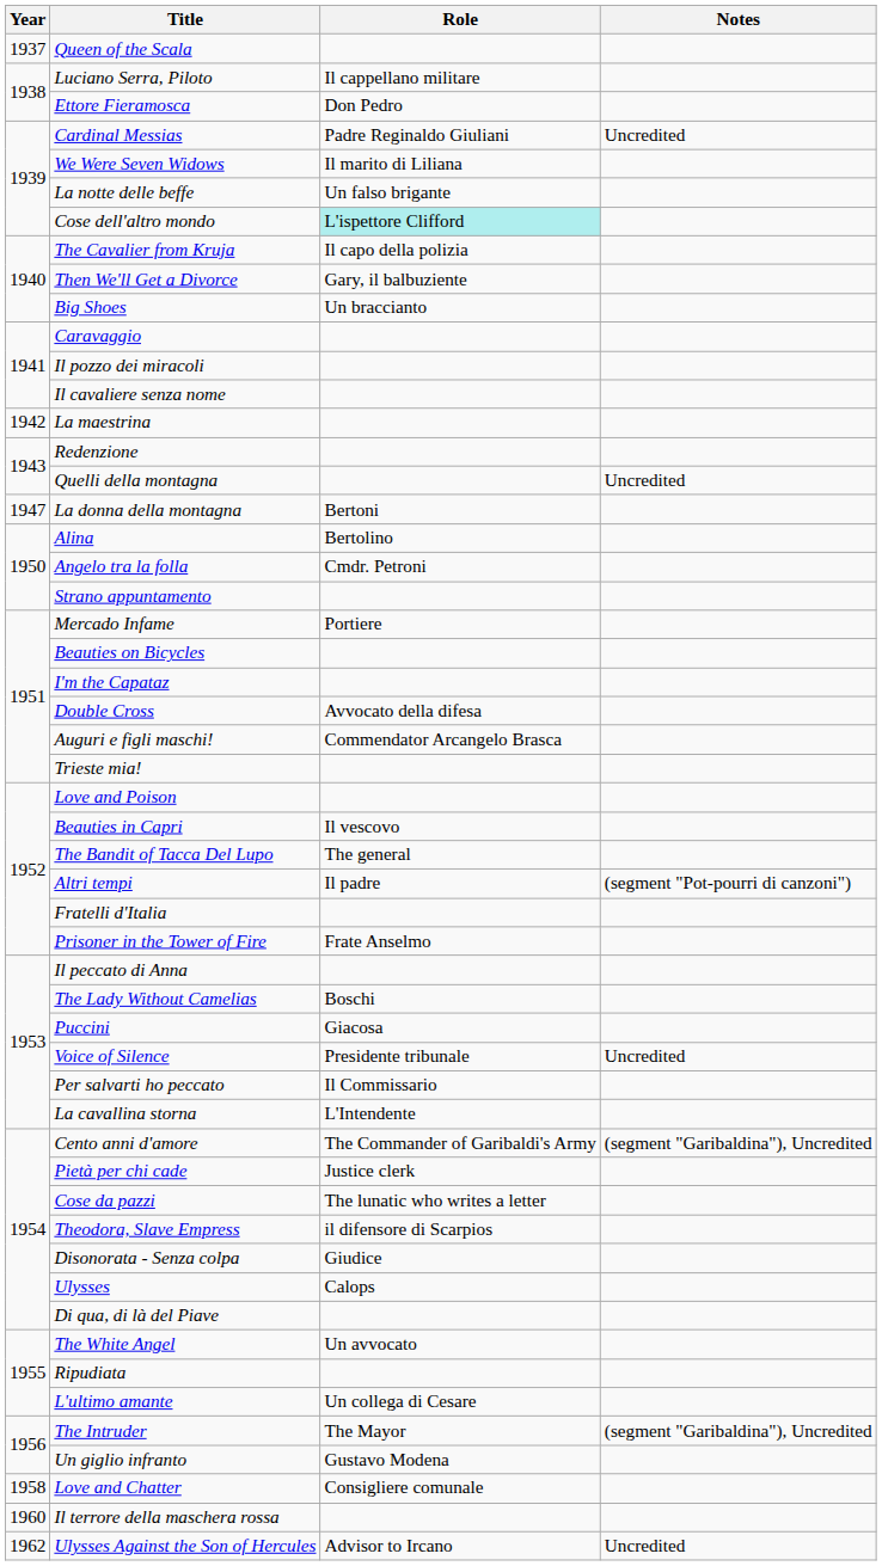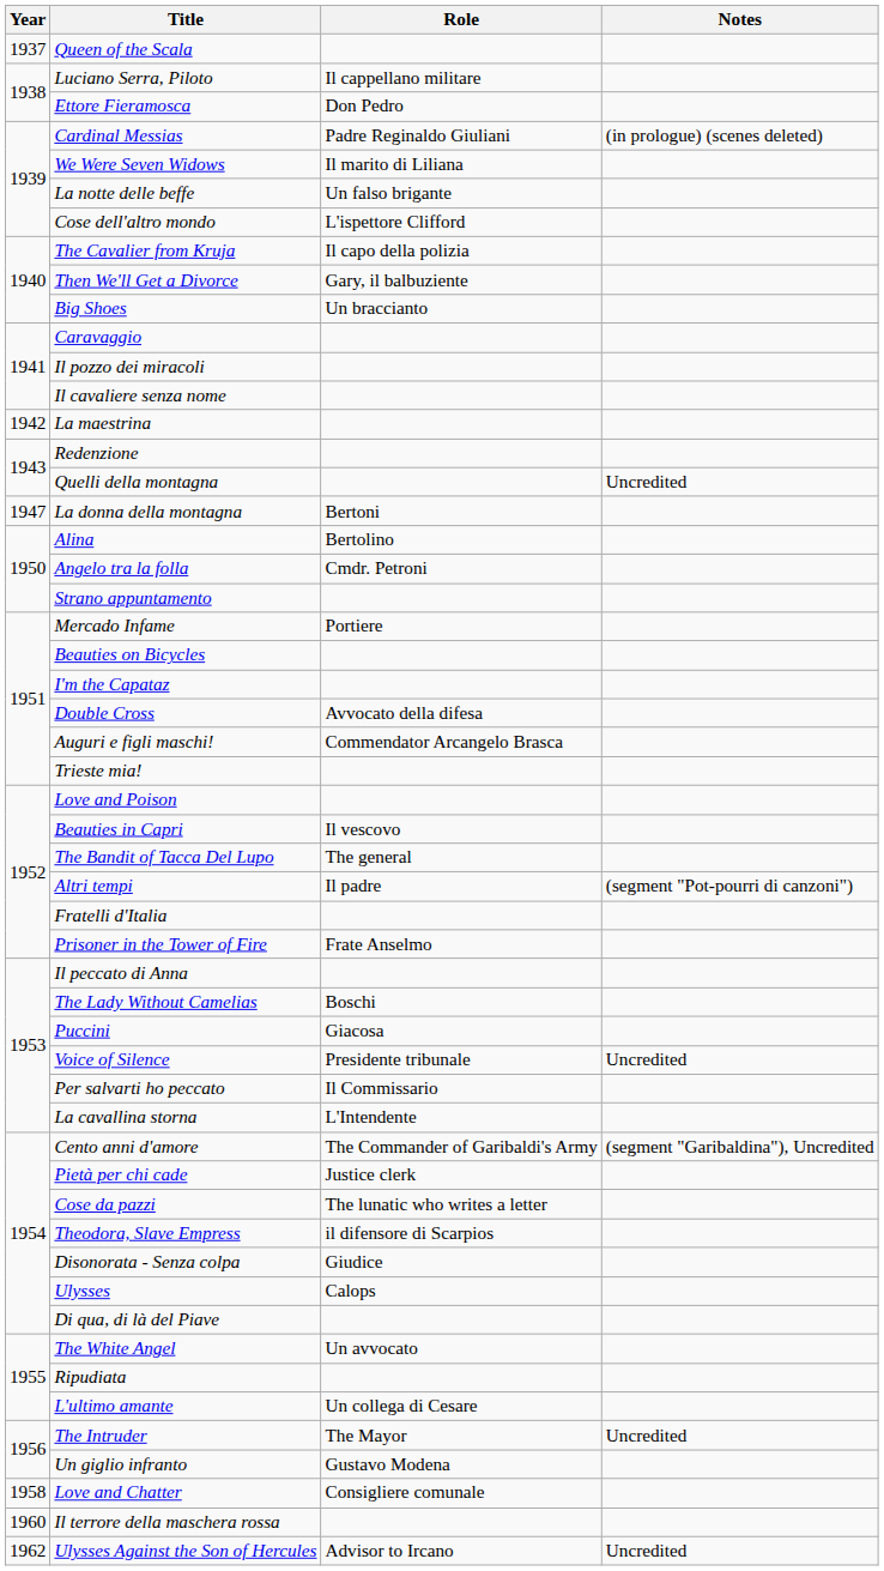 <table class="wikitable sortable">
 <tr>
 <th>Year</th>
 <th>Title</th>
 <th>Role</th>
 <th class="unsortable">Notes</th>
 </tr>
 <tr>
 <td>1937</td>
 <td><em><a href='#'>Queen of the Scala</a></em></td>
 <td></td>
 <td></td>
 </tr>
 <tr>
 <td rowspan=2>1938</td>
 <td><em>Luciano Serra, Piloto</em></td>
 <td>Il cappellano militare</td>
 <td></td>
 </tr>
 <tr>
 <td><em><a href='#'>Ettore Fieramosca</a></em></td>
 <td>Don Pedro</td>
 <td></td>
 </tr>
 <tr>
 <td rowspan=4>1939</td>
 <td><em><a href='#'>Cardinal Messias</a></em></td>
 <td>Padre Reginaldo Giuliani</td>
-<td>Uncredited</td>
+<td>(in prologue) (scenes deleted)</td>
 </tr>
 <tr>
 <td><em><a href='#'>We Were Seven Widows</a></em></td>
 <td>Il marito di Liliana</td>
 <td></td>
 </tr>
 <tr>
 <td><em>La notte delle beffe</em></td>
 <td>Un falso brigante</td>
 <td></td>
 </tr>
 <tr>
 <td><em>Cose dell'altro mondo</em></td>
-<td style="background: paleturquoise;">L'ispettore Clifford</td>
+<td>L'ispettore Clifford</td>
 <td></td>
 </tr>
 <tr>
 <td rowspan=3>1940</td>
 <td><em><a href='#'>The Cavalier from Kruja</a></em></td>
 <td>Il capo della polizia</td>
 <td></td>
 </tr>
 <tr>
 <td><em><a href='#'>Then We'll Get a Divorce</a></em></td>
 <td>Gary, il balbuziente</td>
 <td></td>
 </tr>
 <tr>
 <td><em><a href='#'>Big Shoes</a></em></td>
 <td>Un braccianto</td>
 <td></td>
 </tr>
 <tr>
 <td rowspan=3>1941</td>
 <td><em><a href='#'>Caravaggio</a></em></td>
 <td></td>
 <td></td>
 </tr>
 <tr>
 <td><em>Il pozzo dei miracoli</em></td>
 <td></td>
 <td></td>
 </tr>
 <tr>
 <td><em>Il cavaliere senza nome</em></td>
 <td></td>
 <td></td>
 </tr>
 <tr>
 <td>1942</td>
 <td><em>La maestrina</em></td>
 <td></td>
 <td></td>
 </tr>
 <tr>
 <td rowspan=2>1943</td>
 <td><em>Redenzione</em></td>
 <td></td>
 <td></td>
 </tr>
 <tr>
 <td><em>Quelli della montagna</em></td>
 <td></td>
 <td>Uncredited</td>
 </tr>
 <tr>
 <td>1947</td>
 <td><em>La donna della montagna</em></td>
 <td>Bertoni</td>
 <td></td>
 </tr>
 <tr>
 <td rowspan=3>1950</td>
 <td><em><a href='#'>Alina</a></em></td>
 <td>Bertolino</td>
 <td></td>
 </tr>
 <tr>
 <td><em><a href='#'>Angelo tra la folla</a></em></td>
 <td>Cmdr. Petroni</td>
 <td></td>
 </tr>
 <tr>
 <td><em><a href='#'>Strano appuntamento</a></em></td>
 <td></td>
 <td></td>
 </tr>
 <tr>
 <td rowspan=6>1951</td>
 <td><em>Mercado Infame</em></td>
 <td>Portiere</td>
 <td></td>
 </tr>
 <tr>
 <td><em><a href='#'>Beauties on Bicycles</a></em></td>
 <td></td>
 <td></td>
 </tr>
 <tr>
 <td><em><a href='#'>I'm the Capataz</a></em></td>
 <td></td>
 <td></td>
 </tr>
 <tr>
 <td><em><a href='#'>Double Cross</a></em></td>
 <td>Avvocato della difesa</td>
 <td></td>
 </tr>
 <tr>
 <td><em>Auguri e figli maschi!</em></td>
 <td>Commendator Arcangelo Brasca</td>
 <td></td>
 </tr>
 <tr>
 <td><em>Trieste mia!</em></td>
 <td></td>
 <td></td>
 </tr>
 <tr>
 <td rowspan=6>1952</td>
 <td><em><a href='#'>Love and Poison</a></em></td>
 <td></td>
 <td></td>
 </tr>
 <tr>
 <td><em><a href='#'>Beauties in Capri</a></em></td>
 <td>Il vescovo</td>
 <td></td>
 </tr>
 <tr>
 <td><em><a href='#'>The Bandit of Tacca Del Lupo</a></em></td>
 <td>The general</td>
 <td></td>
 </tr>
 <tr>
 <td><em><a href='#'>Altri tempi</a></em></td>
 <td>Il padre</td>
 <td>(segment "Pot-pourri di canzoni")</td>
 </tr>
 <tr>
 <td><em>Fratelli d'Italia</em></td>
 <td></td>
 <td></td>
 </tr>
 <tr>
 <td><em><a href='#'>Prisoner in the Tower of Fire</a></em></td>
 <td>Frate Anselmo</td>
 <td></td>
 </tr>
 <tr>
 <td rowspan=6>1953</td>
 <td><em>Il peccato di Anna</em></td>
 <td></td>
 <td></td>
 </tr>
 <tr>
 <td><em><a href='#'>The Lady Without Camelias</a></em></td>
 <td>Boschi</td>
 <td></td>
 </tr>
 <tr>
 <td><em><a href='#'>Puccini</a></em></td>
 <td>Giacosa</td>
 <td></td>
 </tr>
 <tr>
 <td><em><a href='#'>Voice of Silence</a></em></td>
 <td>Presidente tribunale</td>
 <td>Uncredited</td>
 </tr>
 <tr>
 <td><em>Per salvarti ho peccato</em></td>
 <td>Il Commissario</td>
 <td></td>
 </tr>
 <tr>
 <td><em>La cavallina storna</em></td>
 <td>L'Intendente</td>
 <td></td>
 </tr>
 <tr>
 <td rowspan=7>1954</td>
 <td><em>Cento anni d'amore</em></td>
 <td>The Commander of Garibaldi's Army</td>
 <td>(segment "Garibaldina"), Uncredited</td>
 </tr>
 <tr>
 <td><em><a href='#'>Pietà per chi cade</a></em></td>
 <td>Justice clerk</td>
 <td></td>
 </tr>
 <tr>
 <td><em><a href='#'>Cose da pazzi</a></em></td>
 <td>The lunatic who writes a letter</td>
 <td></td>
 </tr>
 <tr>
 <td><em><a href='#'>Theodora, Slave Empress</a></em></td>
 <td>il difensore di Scarpios</td>
 <td></td>
 </tr>
 <tr>
 <td><em>Disonorata - Senza colpa</em></td>
 <td>Giudice</td>
 <td></td>
 </tr>
 <tr>
 <td><em><a href='#'>Ulysses</a></em></td>
 <td>Calops</td>
 <td></td>
 </tr>
 <tr>
 <td><em>Di qua, di là del Piave</em></td>
 <td></td>
 <td></td>
 </tr>
 <tr>
 <td rowspan=3>1955</td>
 <td><em><a href='#'>The White Angel</a></em></td>
 <td>Un avvocato</td>
 <td></td>
 </tr>
 <tr>
 <td><em>Ripudiata</em></td>
 <td></td>
 <td></td>
 </tr>
 <tr>
 <td><em><a href='#'>L'ultimo amante</a></em></td>
 <td>Un collega di Cesare</td>
 <td></td>
 </tr>
 <tr>
 <td rowspan=2>1956</td>
 <td><em><a href='#'>The Intruder</a></em></td>
 <td>The Mayor</td>
-<td>(segment "Garibaldina"), Uncredited</td>
+<td>Uncredited</td>
 </tr>
 <tr>
 <td><em>Un giglio infranto</em></td>
 <td>Gustavo Modena</td>
 <td></td>
 </tr>
 <tr>
 <td>1958</td>
 <td><em><a href='#'>Love and Chatter</a></em></td>
 <td>Consigliere comunale</td>
 <td></td>
 </tr>
 <tr>
 <td>1960</td>
 <td><em>Il terrore della maschera rossa</em></td>
 <td></td>
 <td></td>
 </tr>
 <tr>
 <td>1962</td>
 <td><em><a href='#'>Ulysses Against the Son of Hercules</a></em></td>
 <td>Advisor to Ircano</td>
 <td>Uncredited</td>
 </tr>
 </table>
